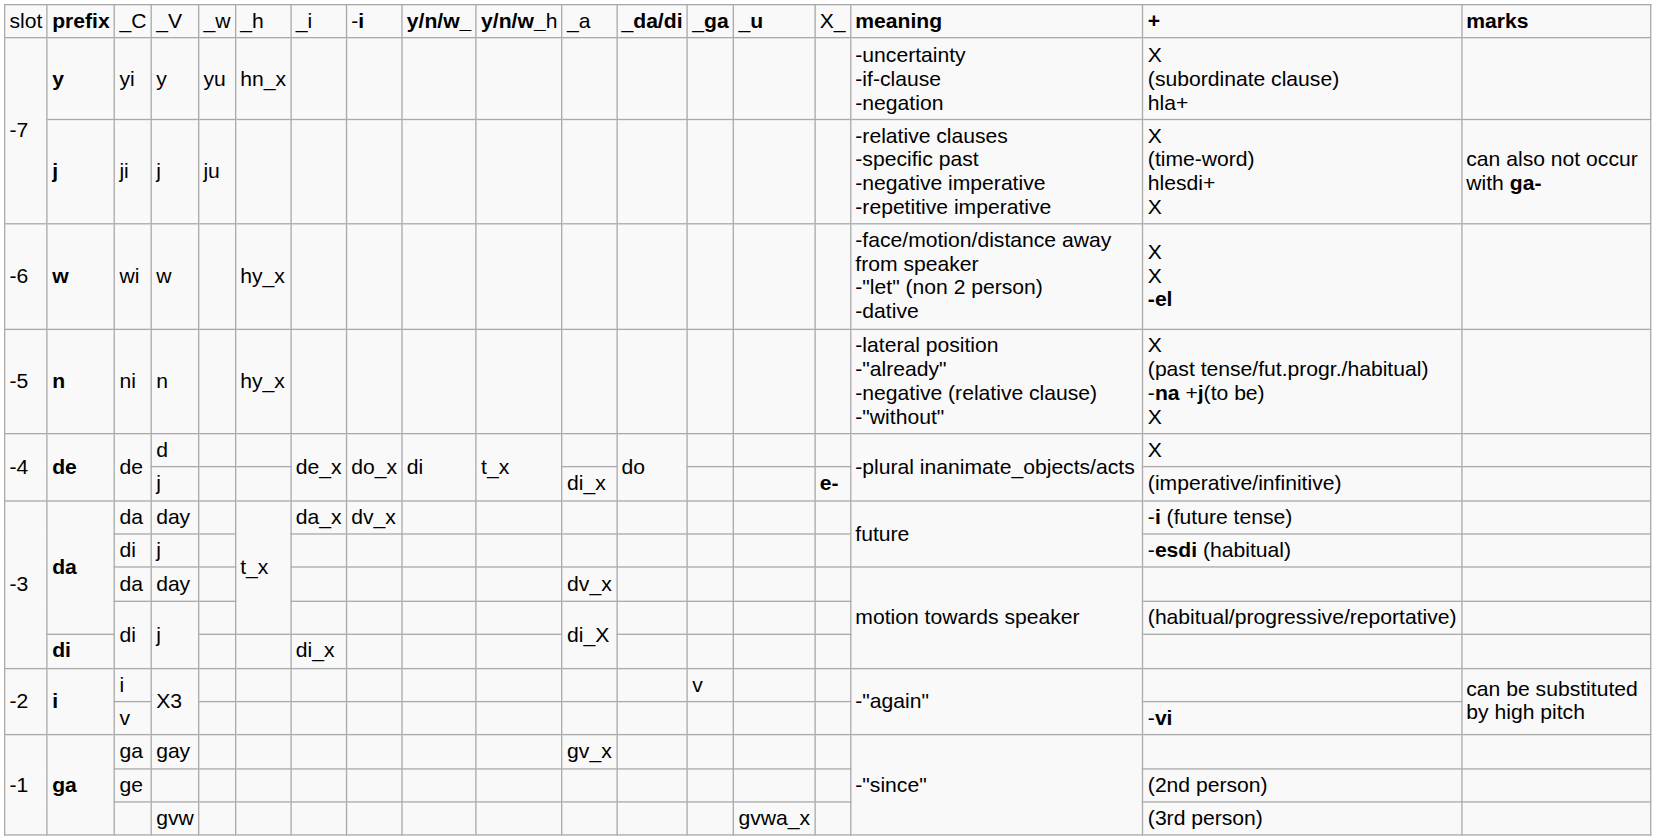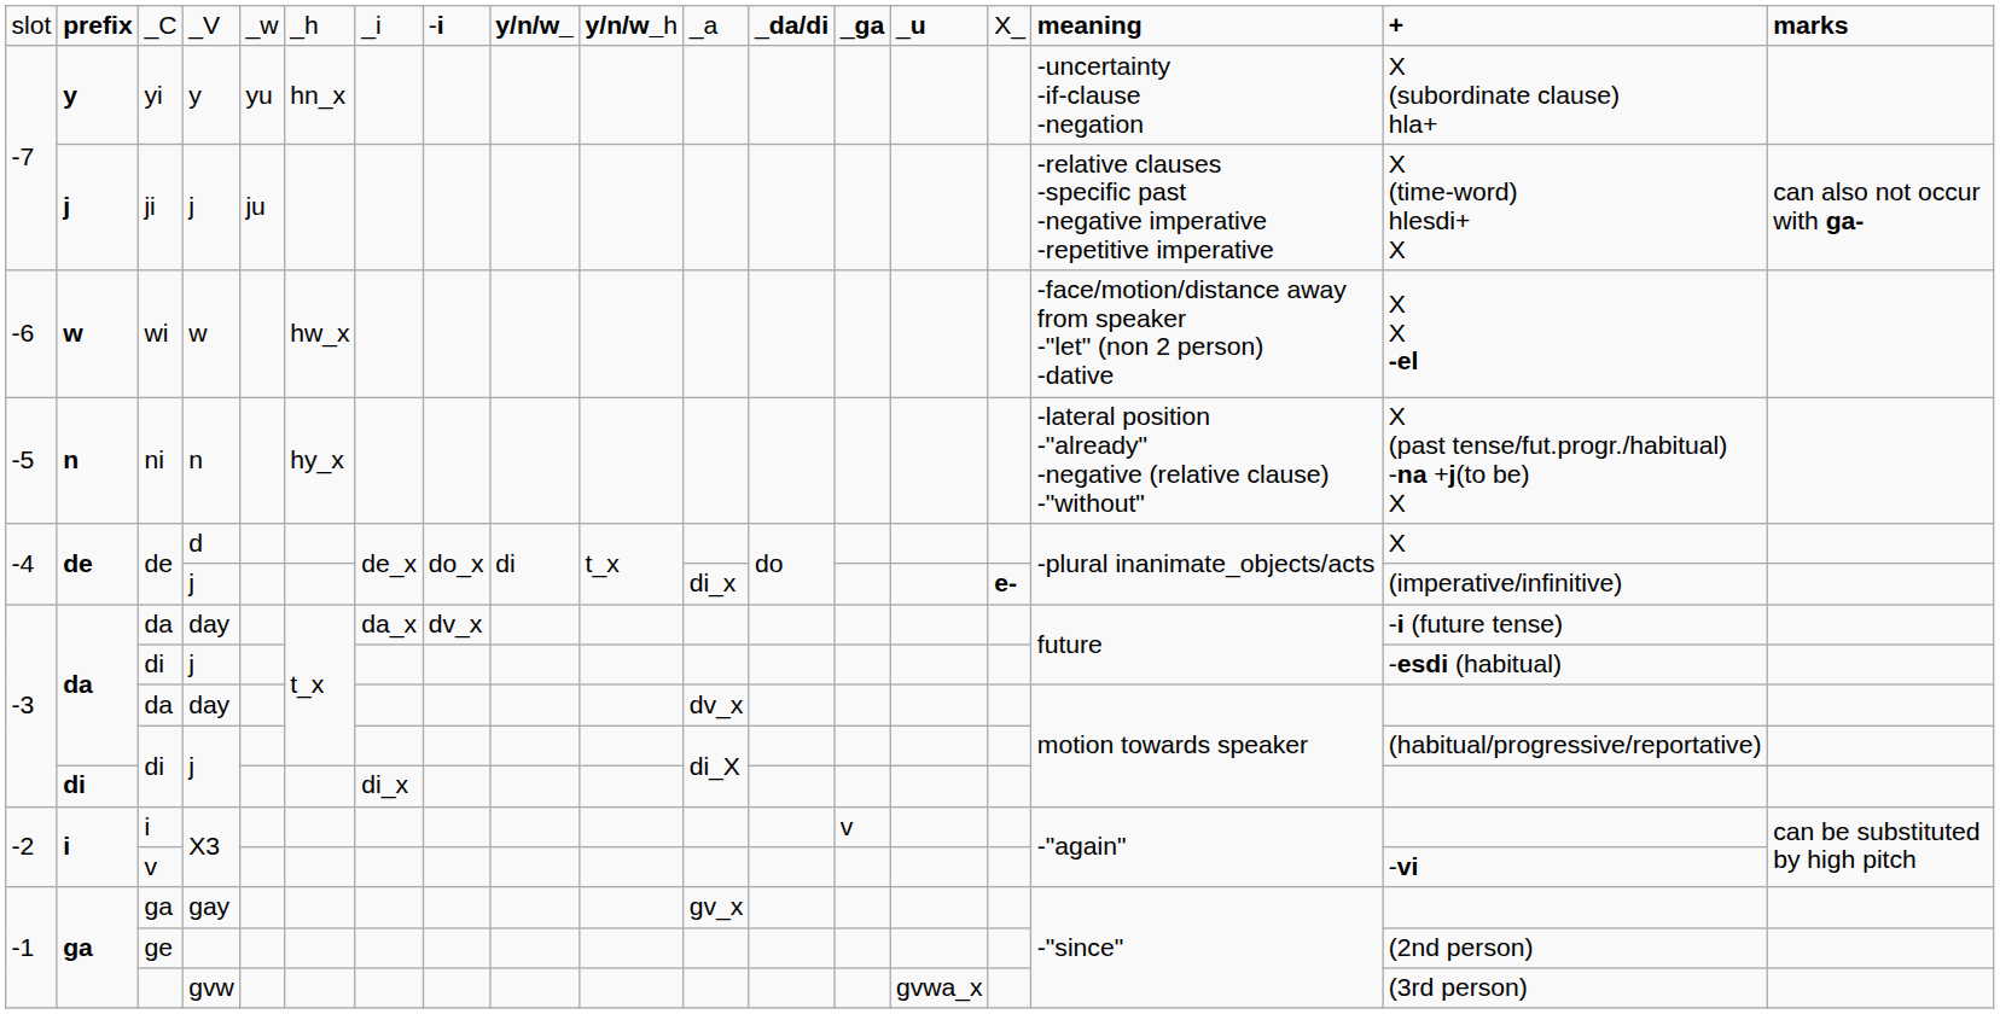 <table class="wikitable">
 <tr>
 <td>slot</td>
 <td><strong>prefix</strong></td>
 <td>_C</td>
 <td>_V</td>
 <td>_w</td>
 <td>_h</td>
 <td>_i</td>
 <td>-<strong>i</strong></td>
 <td><strong>y/n/w_</strong></td>
 <td><strong>y/n/w_</strong>h</td>
 <td>_a</td>
 <td>_<strong>da/di</strong></td>
 <td>_<strong>ga</strong></td>
 <td>_<strong>u</strong></td>
 <td>X_</td>
 <td><strong>meaning</strong></td>
 <td><strong>+</strong></td>
 <td><strong>marks</strong></td>
 </tr>
 <tr>
 <td rowspan="2">-7</td>
 <td><strong>y</strong></td>
 <td>yi</td>
 <td>y</td>
 <td>yu</td>
 <td>hn_x</td>
 <td></td>
 <td></td>
 <td></td>
 <td></td>
 <td></td>
 <td></td>
 <td></td>
 <td></td>
 <td></td>
 <td>-uncertainty<br>-if-clause<br>-negation</td>
 <td>X<br>(subordinate clause)<br>hla+</td>
 <td></td>
 </tr>
 <tr>
 <td><strong>j</strong></td>
 <td>ji</td>
 <td>j</td>
 <td>ju</td>
 <td></td>
 <td></td>
 <td></td>
 <td></td>
 <td></td>
 <td></td>
 <td></td>
 <td></td>
 <td></td>
 <td></td>
 <td>-relative clauses<br>-specific past<br>-negative imperative<br>-repetitive imperative</td>
 <td>X<br>(time-word)<br>hlesdi+<br>X</td>
 <td>can also not occur with <strong>ga-</strong></td>
 </tr>
 <tr>
 <td>-6</td>
 <td><strong>w</strong></td>
 <td>wi</td>
 <td>w</td>
 <td></td>
-<td>hy_x</td>
+<td>hw_x</td>
 <td></td>
 <td></td>
 <td></td>
 <td></td>
 <td></td>
 <td></td>
 <td></td>
 <td></td>
 <td></td>
 <td>-face/motion/distance away from speaker<br>-"let" (non 2 person)<br>-dative</td>
 <td>X<br>X<br><strong>-el</strong></td>
 <td></td>
 </tr>
 <tr>
 <td>-5</td>
 <td><strong>n</strong></td>
 <td>ni</td>
 <td>n</td>
 <td></td>
 <td>hy_x</td>
 <td></td>
 <td></td>
 <td></td>
 <td></td>
 <td></td>
 <td></td>
 <td></td>
 <td></td>
 <td></td>
 <td>-lateral position<br>-"already"<br>-negative (relative clause)<br>-"without"</td>
 <td>X<br>(past tense/fut.progr./habitual)<br>-<strong>na</strong> +<strong>j</strong>(to be)<br>X</td>
 <td></td>
 </tr>
 <tr>
 <td rowspan="2">-4</td>
 <td rowspan="2"><strong>de</strong></td>
 <td rowspan="2">de</td>
 <td>d</td>
 <td></td>
 <td></td>
 <td rowspan="2">de_x</td>
 <td rowspan="2">do_x</td>
 <td rowspan="2">di</td>
 <td rowspan="2">t_x</td>
 <td></td>
 <td rowspan="2">do</td>
 <td></td>
 <td></td>
 <td></td>
 <td rowspan="2">-plural inanimate_objects/acts</td>
 <td>X</td>
 <td></td>
 </tr>
 <tr>
 <td>j</td>
 <td></td>
 <td></td>
 <td>di_x</td>
 <td></td>
 <td></td>
 <td><strong>e-</strong></td>
 <td>(imperative/infinitive)</td>
 <td></td>
 </tr>
 <tr>
 <td rowspan="5">-3</td>
 <td rowspan="4"><strong>da</strong></td>
 <td>da</td>
 <td>day</td>
 <td></td>
 <td rowspan="4">t_x</td>
 <td>da_x</td>
 <td>dv_x</td>
 <td></td>
 <td></td>
 <td></td>
 <td></td>
 <td></td>
 <td></td>
 <td></td>
 <td rowspan="2">future</td>
 <td>-<strong>i</strong> (future tense)</td>
 <td></td>
 </tr>
 <tr>
 <td>di</td>
 <td>j</td>
 <td></td>
 <td></td>
 <td></td>
 <td></td>
 <td></td>
 <td></td>
 <td></td>
 <td></td>
 <td></td>
 <td></td>
 <td>-<strong>esdi</strong> (habitual)</td>
 <td></td>
 </tr>
 <tr>
 <td>da</td>
 <td>day</td>
 <td></td>
 <td></td>
 <td></td>
 <td></td>
 <td></td>
 <td>dv_x</td>
 <td></td>
 <td></td>
 <td></td>
 <td></td>
 <td rowspan="3">motion towards speaker</td>
 <td></td>
 <td></td>
 </tr>
 <tr>
 <td rowspan="2">di</td>
 <td rowspan="2">j</td>
 <td></td>
 <td></td>
 <td></td>
 <td></td>
 <td></td>
 <td rowspan="2">di_X</td>
 <td></td>
 <td></td>
 <td></td>
 <td></td>
 <td>(habitual/progressive/reportative)</td>
 <td></td>
 </tr>
 <tr>
 <td><strong>di</strong></td>
 <td></td>
 <td></td>
 <td>di_x</td>
 <td></td>
 <td></td>
 <td></td>
 <td></td>
 <td></td>
 <td></td>
 <td></td>
 <td></td>
 <td></td>
 </tr>
 <tr>
 <td rowspan="2">-2</td>
 <td rowspan="2"><strong>i</strong></td>
 <td>i</td>
 <td rowspan="2">X3</td>
 <td></td>
 <td></td>
 <td></td>
 <td></td>
 <td></td>
 <td></td>
 <td></td>
 <td></td>
 <td>v</td>
 <td></td>
 <td></td>
 <td rowspan="2">-"again"</td>
 <td></td>
 <td rowspan="2">can be substituted by high pitch</td>
 </tr>
 <tr>
 <td>v</td>
 <td></td>
 <td></td>
 <td></td>
 <td></td>
 <td></td>
 <td></td>
 <td></td>
 <td></td>
 <td></td>
 <td></td>
 <td></td>
 <td>-<strong>vi</strong></td>
 </tr>
 <tr>
 <td rowspan="3">-1</td>
 <td rowspan="3"><strong>ga</strong></td>
 <td>ga</td>
 <td>gay</td>
 <td></td>
 <td></td>
 <td></td>
 <td></td>
 <td></td>
 <td></td>
 <td>gv_x</td>
 <td></td>
 <td></td>
 <td></td>
 <td></td>
 <td rowspan="3">-"since"</td>
 <td></td>
 <td></td>
 </tr>
 <tr>
 <td>ge</td>
 <td></td>
 <td></td>
 <td></td>
 <td></td>
 <td></td>
 <td></td>
 <td></td>
 <td></td>
 <td></td>
 <td></td>
 <td></td>
 <td></td>
 <td>(2nd person)</td>
 <td></td>
 </tr>
 <tr>
 <td></td>
 <td>gvw</td>
 <td></td>
 <td></td>
 <td></td>
 <td></td>
 <td></td>
 <td></td>
 <td></td>
 <td></td>
 <td></td>
 <td>gvwa_x</td>
 <td></td>
 <td>(3rd person)</td>
 <td></td>
 </tr>
 </table>
